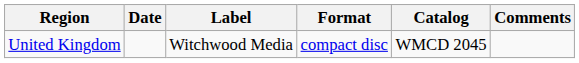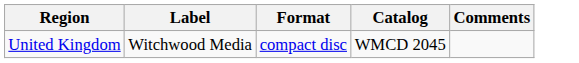 <table class="wikitable">
 <tr>
 <th>Region</th>
-<th>Date</th>
 <th>Label</th>
 <th>Format</th>
 <th>Catalog</th>
 <th>Comments</th>
 </tr>
 <tr>
 <td><a href='#'>United Kingdom</a></td>
-<td></td>
 <td>Witchwood Media</td>
 <td><a href='#'>compact disc</a></td>
 <td>WMCD 2045</td>
 <td></td>
 </tr>
 </table>
